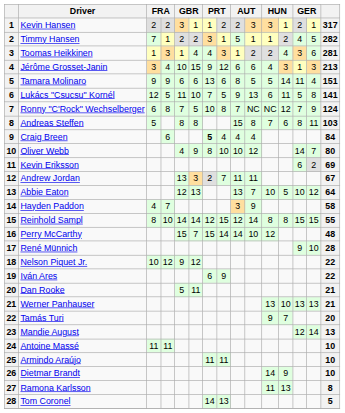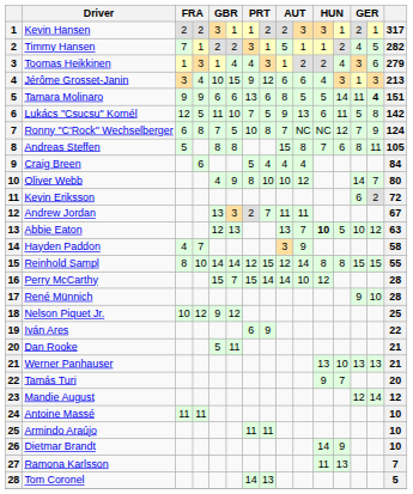 <table class="wikitable" style="font-size: 85%; text-align:center;">
 <tr>
 <th></th>
 <th>Driver</th>
 <th colspan=2>FRA<br></th>
 <th colspan=2>GBR<br></th>
 <th colspan=2>PRT<br></th>
 <th colspan=2>AUT<br></th>
 <th colspan=2>HUN<br></th>
 <th colspan=2>GER<br></th>
 <th></th>
 </tr>
 <tr>
 <th>1</th>
 <td align="left"> <a href='#'>Kevin Hansen</a></td>
 <td style="background:#DFDFDF;">2</td>
 <td style="background:#DFDFDF;">2</td>
 <td style="background:#FFDF9F;">3</td>
 <td style="background:#FFFFBF;">1</td>
 <td style="background:#FFFFBF;">1</td>
 <td style="background:#DFDFDF;">2</td>
 <td style="background:#DFDFDF;">2</td>
 <td style="background:#FFDF9F;">3</td>
 <td style="background:#FFDF9F;">3</td>
 <td style="background:#FFFFBF;">1</td>
 <td style="background:#DFDFDF;">2</td>
 <td style="background:#FFFFBF;">1</td>
 <th>317</th>
 </tr>
 <tr>
 <th>2</th>
 <td align="left"> <a href='#'>Timmy Hansen</a></td>
 <td style="background:#DFFFDF;">7</td>
 <td style="background:#FFFFBF;">1</td>
 <td style="background:#DFDFDF;">2</td>
 <td style="background:#DFDFDF;">2</td>
 <td style="background:#FFDF9F;">3</td>
 <td style="background:#FFFFBF;">1</td>
 <td style="background:#DFFFDF;">5</td>
 <td style="background:#FFFFBF;">1</td>
 <td style="background:#FFFFBF;">1</td>
 <td style="background:#DFDFDF;">2</td>
 <td style="background:#DFFFDF;">4</td>
 <td style="background:#DFFFDF;">5</td>
 <th>282</th>
 </tr>
 <tr>
 <th>3</th>
 <td align="left"> <a href='#'>Toomas Heikkinen</a></td>
 <td style="background:#FFFFBF;">1</td>
 <td style="background:#FFDF9F;">3</td>
 <td style="background:#FFFFBF;">1</td>
 <td style="background:#DFFFDF;">4</td>
 <td style="background:#DFFFDF;">4</td>
 <td style="background:#FFDF9F;">3</td>
 <td style="background:#FFFFBF;">1</td>
 <td style="background:#DFDFDF;">2</td>
 <td style="background:#DFDFDF;">2</td>
 <td style="background:#DFFFDF;">4</td>
 <td style="background:#FFDF9F;">3</td>
 <td style="background:#DFFFDF;">6</td>
-<th>281</th>
+<th>279</th>
 </tr>
 <tr>
 <th>4</th>
 <td align="left"> <a href='#'>Jérôme Grosset-Janin</a></td>
 <td style="background:#FFDF9F;">3</td>
 <td style="background:#DFFFDF;">4</td>
 <td style="background:#DFFFDF;">10</td>
 <td style="background:#DFFFDF;">15</td>
 <td style="background:#DFFFDF;">9</td>
 <td style="background:#DFFFDF;">12</td>
 <td style="background:#DFFFDF;">6</td>
 <td style="background:#DFFFDF;">6</td>
 <td style="background:#DFFFDF;">4</td>
 <td style="background:#FFDF9F;">3</td>
 <td style="background:#FFFFBF;">1</td>
 <td style="background:#FFDF9F;">3</td>
 <th>213</th>
 </tr>
 <tr>
 <th>5</th>
 <td align="left"> <a href='#'>Tamara Molinaro</a></td>
 <td style="background:#DFFFDF;">9</td>
 <td style="background:#DFFFDF;">9</td>
 <td style="background:#DFFFDF;">6</td>
 <td style="background:#DFFFDF;">6</td>
 <td style="background:#DFFFDF;">13</td>
 <td style="background:#DFFFDF;">6</td>
 <td style="background:#DFFFDF;">8</td>
 <td style="background:#DFFFDF;">5</td>
 <td style="background:#DFFFDF;">5</td>
 <td style="background:#DFFFDF;">14</td>
 <td style="background:#DFFFDF;">11</td>
-<td style="background:#DFFFDF;">4</td>
+<td style="background:#DFFFDF;"><strong>4</strong></td>
 <th>151</th>
 </tr>
 <tr>
 <th>6</th>
 <td align="left"> <a href='#'>Lukács "Csucsu" Kornél</a></td>
 <td style="background:#DFFFDF;">12</td>
 <td style="background:#DFFFDF;">5</td>
 <td style="background:#DFFFDF;">11</td>
 <td style="background:#DFFFDF;">10</td>
 <td style="background:#DFFFDF;">7</td>
 <td style="background:#DFFFDF;">5</td>
 <td style="background:#DFFFDF;">9</td>
 <td style="background:#DFFFDF;">13</td>
 <td style="background:#DFFFDF;">6</td>
 <td style="background:#DFFFDF;">11</td>
 <td style="background:#DFFFDF;">5</td>
 <td style="background:#DFFFDF;">8</td>
-<th>141</th>
+<th>142</th>
 </tr>
 <tr>
 <th>7</th>
 <td align="left"> <a href='#'>Ronny "C'Rock" Wechselberger</a></td>
 <td style="background:#DFFFDF;">6</td>
 <td style="background:#DFFFDF;">8</td>
 <td style="background:#DFFFDF;">7</td>
 <td style="background:#DFFFDF;">5</td>
 <td style="background:#DFFFDF;">10</td>
 <td style="background:#DFFFDF;">8</td>
 <td style="background:#DFFFDF;">7</td>
 <td style="background:#DFFFDF;">NC</td>
 <td style="background:#DFFFDF;">NC</td>
 <td style="background:#DFFFDF;">12</td>
 <td style="background:#DFFFDF;">7</td>
 <td style="background:#DFFFDF;">9</td>
 <th>124</th>
 </tr>
 <tr>
 <th>8</th>
 <td align="left"> <a href='#'>Andreas Steffen</a></td>
 <td style="background:#DFFFDF;">5</td>
 <td></td>
 <td style="background:#DFFFDF;">8</td>
 <td style="background:#DFFFDF;">8</td>
 <td></td>
 <td></td>
 <td style="background:#DFFFDF;">15</td>
 <td style="background:#DFFFDF;">8</td>
 <td style="background:#DFFFDF;">7</td>
 <td style="background:#DFFFDF;">6</td>
 <td style="background:#DFFFDF;">8</td>
 <td style="background:#DFFFDF;">11</td>
-<th>103</th>
+<th>105</th>
 </tr>
 <tr>
 <th>9</th>
 <td align="left"> <a href='#'>Craig Breen</a></td>
 <td></td>
 <td style="background:#DFFFDF;">6</td>
 <td></td>
 <td></td>
-<td style="background:#DFFFDF;"><strong>5</strong></td>
+<td style="background:#DFFFDF;">5</td>
 <td style="background:#DFFFDF;">4</td>
 <td style="background:#DFFFDF;">4</td>
 <td style="background:#DFFFDF;">4</td>
 <td></td>
 <td></td>
 <td></td>
 <td></td>
 <th>84</th>
 </tr>
 <tr>
 <th>10</th>
 <td align="left"> <a href='#'>Oliver Webb</a></td>
 <td></td>
 <td></td>
 <td style="background:#DFFFDF;">4</td>
 <td style="background:#DFFFDF;">9</td>
 <td style="background:#DFFFDF;">8</td>
 <td style="background:#DFFFDF;">10</td>
 <td style="background:#DFFFDF;">10</td>
 <td style="background:#DFFFDF;">12</td>
 <td></td>
 <td></td>
 <td style="background:#DFFFDF;">14</td>
 <td style="background:#DFFFDF;">7</td>
 <th>80</th>
 </tr>
 <tr>
 <th>11</th>
 <td align="left"> <a href='#'>Kevin Eriksson</a></td>
 <td></td>
 <td></td>
 <td></td>
 <td></td>
 <td></td>
 <td></td>
 <td></td>
 <td></td>
 <td></td>
 <td></td>
 <td style="background:#DFFFDF;">6</td>
 <td style="background:#DFDFDF;">2</td>
-<th>69</th>
+<th>72</th>
 </tr>
 <tr>
 <th>12</th>
 <td align="left"> <a href='#'>Andrew Jordan</a></td>
 <td></td>
 <td></td>
 <td style="background:#DFFFDF;">13</td>
 <td style="background:#FFDF9F;">3</td>
 <td style="background:#DFDFDF;">2</td>
 <td style="background:#DFFFDF;">7</td>
 <td style="background:#DFFFDF;">11</td>
 <td style="background:#DFFFDF;">11</td>
 <td></td>
 <td></td>
 <td></td>
 <td></td>
 <th>67</th>
 </tr>
 <tr>
 <th>13</th>
 <td align="left"> <a href='#'>Abbie Eaton</a></td>
 <td></td>
 <td></td>
 <td style="background:#DFFFDF;">12</td>
 <td style="background:#DFFFDF;">13</td>
 <td></td>
 <td></td>
 <td style="background:#DFFFDF;">13</td>
 <td style="background:#DFFFDF;">7</td>
-<td style="background:#DFFFDF;">10</td>
+<td style="background:#DFFFDF;"><strong>10</strong></td>
 <td style="background:#DFFFDF;">5</td>
 <td style="background:#DFFFDF;">10</td>
 <td style="background:#DFFFDF;">12</td>
-<th>64</th>
+<th>63</th>
 </tr>
 <tr>
 <th>14</th>
 <td align="left"> <a href='#'>Hayden Paddon</a></td>
 <td style="background:#DFFFDF;">4</td>
 <td style="background:#DFFFDF;">7</td>
 <td></td>
 <td></td>
 <td></td>
 <td></td>
 <td style="background:#FFDF9F;">3</td>
 <td style="background:#DFFFDF;">9</td>
 <td></td>
 <td></td>
 <td></td>
 <td></td>
 <th>58</th>
 </tr>
 <tr>
 <th>15</th>
 <td align="left"> <a href='#'>Reinhold Sampl</a></td>
 <td style="background:#DFFFDF;">8</td>
 <td style="background:#DFFFDF;">10</td>
 <td style="background:#DFFFDF;">14</td>
 <td style="background:#DFFFDF;">14</td>
 <td style="background:#DFFFDF;">12</td>
 <td style="background:#DFFFDF;">15</td>
 <td style="background:#DFFFDF;">12</td>
 <td style="background:#DFFFDF;">14</td>
 <td style="background:#DFFFDF;">8</td>
 <td style="background:#DFFFDF;">8</td>
 <td style="background:#DFFFDF;">15</td>
 <td style="background:#DFFFDF;">15</td>
 <th>55</th>
 </tr>
 <tr>
 <th>16</th>
 <td align="left"> <a href='#'>Perry McCarthy</a></td>
 <td></td>
 <td></td>
 <td style="background:#DFFFDF;">15</td>
 <td style="background:#DFFFDF;">7</td>
 <td style="background:#DFFFDF;">15</td>
 <td style="background:#DFFFDF;">14</td>
 <td style="background:#DFFFDF;">14</td>
 <td style="background:#DFFFDF;">10</td>
 <td style="background:#DFFFDF;">12</td>
 <td></td>
 <td></td>
 <td></td>
-<th>48</th>
+<th>28</th>
 </tr>
 <tr>
 <th>17</th>
 <td align="left"> <a href='#'>René Münnich</a></td>
 <td></td>
 <td></td>
 <td></td>
 <td></td>
 <td></td>
 <td></td>
 <td></td>
 <td></td>
 <td></td>
 <td></td>
 <td style="background:#DFFFDF;">9</td>
 <td style="background:#DFFFDF;">10</td>
 <th>28</th>
 </tr>
 <tr>
 <th>18</th>
 <td align="left"> <a href='#'>Nelson Piquet Jr.</a></td>
 <td style="background:#DFFFDF;">10</td>
 <td style="background:#DFFFDF;">12</td>
 <td style="background:#DFFFDF;">9</td>
 <td style="background:#DFFFDF;">12</td>
 <td></td>
 <td></td>
 <td></td>
 <td></td>
 <td></td>
 <td></td>
 <td></td>
 <td></td>
-<th>22</th>
+<th>25</th>
 </tr>
 <tr>
 <th>19</th>
 <td align="left"> <a href='#'>Iván Ares</a></td>
 <td></td>
 <td></td>
 <td></td>
 <td></td>
 <td style="background:#DFFFDF;">6</td>
 <td style="background:#DFFFDF;">9</td>
 <td></td>
 <td></td>
 <td></td>
 <td></td>
 <td></td>
 <td></td>
 <th>22</th>
 </tr>
 <tr>
 <th>20</th>
 <td align="left"> <a href='#'>Dan Rooke</a></td>
 <td></td>
 <td></td>
 <td style="background:#DFFFDF;">5</td>
 <td style="background:#DFFFDF;">11</td>
 <td></td>
 <td></td>
 <td></td>
 <td></td>
 <td></td>
 <td></td>
 <td></td>
 <td></td>
 <th>21</th>
 </tr>
 <tr>
 <th>21</th>
 <td align="left"> <a href='#'>Werner Panhauser</a></td>
 <td></td>
 <td></td>
 <td></td>
 <td></td>
 <td></td>
 <td></td>
 <td></td>
 <td></td>
 <td style="background:#DFFFDF;">13</td>
 <td style="background:#DFFFDF;">10</td>
 <td style="background:#DFFFDF;">13</td>
 <td style="background:#DFFFDF;">13</td>
 <th>21</th>
 </tr>
 <tr>
 <th>22</th>
 <td align="left"> <a href='#'>Tamás Turi</a></td>
 <td></td>
 <td></td>
 <td></td>
 <td></td>
 <td></td>
 <td></td>
 <td></td>
 <td></td>
 <td style="background:#DFFFDF;">9</td>
 <td style="background:#DFFFDF;">7</td>
 <td></td>
 <td></td>
 <th>20</th>
 </tr>
 <tr>
 <th>23</th>
 <td align="left"> <a href='#'>Mandie August</a></td>
 <td></td>
 <td></td>
 <td></td>
 <td></td>
 <td></td>
 <td></td>
 <td></td>
 <td></td>
 <td></td>
 <td></td>
 <td style="background:#DFFFDF;">12</td>
 <td style="background:#DFFFDF;">14</td>
-<th>13</th>
+<th>12</th>
 </tr>
 <tr>
 <th>24</th>
 <td align="left"> <a href='#'>Antoine Massé</a></td>
 <td style="background:#DFFFDF;">11</td>
 <td style="background:#DFFFDF;">11</td>
 <td></td>
 <td></td>
 <td></td>
 <td></td>
 <td></td>
 <td></td>
 <td></td>
 <td></td>
 <td></td>
 <td></td>
 <th>10</th>
 </tr>
 <tr>
 <th>25</th>
 <td align="left"> <a href='#'>Armindo Araújo</a></td>
 <td></td>
 <td></td>
 <td></td>
 <td></td>
 <td style="background:#DFFFDF;">11</td>
 <td style="background:#DFFFDF;">11</td>
 <td></td>
 <td></td>
 <td></td>
 <td></td>
 <td></td>
 <td></td>
 <th>10</th>
 </tr>
 <tr>
 <th>26</th>
 <td align="left"> <a href='#'>Dietmar Brandt</a></td>
 <td></td>
 <td></td>
 <td></td>
 <td></td>
 <td></td>
 <td></td>
 <td></td>
 <td></td>
 <td style="background:#DFFFDF;">14</td>
 <td style="background:#DFFFDF;">9</td>
 <td></td>
 <td></td>
 <th>10</th>
 </tr>
 <tr>
 <th>27</th>
 <td align="left"> <a href='#'>Ramona Karlsson</a></td>
 <td></td>
 <td></td>
 <td></td>
 <td></td>
 <td></td>
 <td></td>
 <td></td>
 <td></td>
 <td style="background:#DFFFDF;">11</td>
 <td style="background:#DFFFDF;">13</td>
 <td></td>
 <td></td>
-<th>8</th>
+<th>7</th>
 </tr>
 <tr>
 <th>28</th>
 <td align="left"> <a href='#'>Tom Coronel</a></td>
 <td></td>
 <td></td>
 <td></td>
 <td></td>
 <td style="background:#DFFFDF;">14</td>
 <td style="background:#DFFFDF;">13</td>
 <td></td>
 <td></td>
 <td></td>
 <td></td>
 <td></td>
 <td></td>
 <th>5</th>
 </tr>
 <tr>
 </tr>
 </table>
